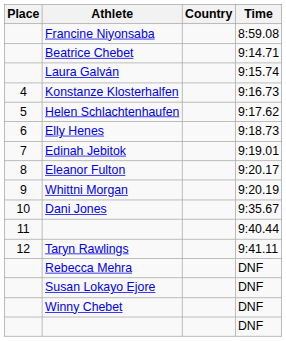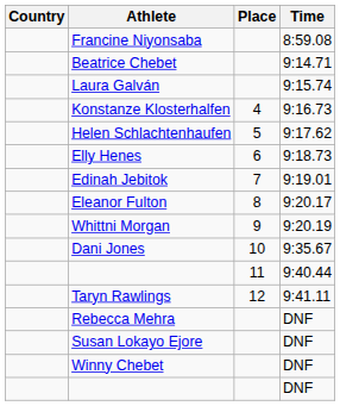 <table class="wikitable">
 <tr>
+<th>Country</th>
+<th>Athlete</th>
 <th>Place</th>
-<th>Athlete</th>
-<th>Country</th>
 <th>Time</th>
 </tr>
 <tr>
+<td></td>
+<td><a href='#'>Francine Niyonsaba</a></td>
 <td align=center></td>
-<td><a href='#'>Francine Niyonsaba</a></td>
-<td></td>
 <td>8:59.08</td>
 </tr>
 <tr>
+<td></td>
+<td><a href='#'>Beatrice Chebet</a></td>
 <td align=center></td>
-<td><a href='#'>Beatrice Chebet</a></td>
-<td></td>
 <td>9:14.71</td>
 </tr>
 <tr>
+<td></td>
+<td><a href='#'>Laura Galván</a></td>
 <td align=center></td>
-<td><a href='#'>Laura Galván</a></td>
-<td></td>
 <td>9:15.74</td>
 </tr>
 <tr>
+<td></td>
+<td><a href='#'>Konstanze Klosterhalfen</a></td>
 <td align=center>4</td>
-<td><a href='#'>Konstanze Klosterhalfen</a></td>
-<td></td>
 <td>9:16.73</td>
 </tr>
 <tr>
+<td></td>
+<td><a href='#'>Helen Schlachtenhaufen</a></td>
 <td align=center>5</td>
-<td><a href='#'>Helen Schlachtenhaufen</a></td>
-<td></td>
 <td>9:17.62</td>
 </tr>
 <tr>
+<td></td>
+<td><a href='#'>Elly Henes</a></td>
 <td align=center>6</td>
-<td><a href='#'>Elly Henes</a></td>
-<td></td>
 <td>9:18.73</td>
 </tr>
 <tr>
+<td></td>
+<td><a href='#'>Edinah Jebitok</a></td>
 <td align=center>7</td>
-<td><a href='#'>Edinah Jebitok</a></td>
-<td></td>
 <td>9:19.01</td>
 </tr>
 <tr>
+<td></td>
+<td><a href='#'>Eleanor Fulton</a></td>
 <td align=center>8</td>
-<td><a href='#'>Eleanor Fulton</a></td>
-<td></td>
 <td>9:20.17</td>
 </tr>
 <tr>
+<td></td>
+<td><a href='#'>Whittni Morgan</a></td>
 <td align=center>9</td>
-<td><a href='#'>Whittni Morgan</a></td>
-<td></td>
 <td>9:20.19</td>
 </tr>
 <tr>
+<td></td>
+<td><a href='#'>Dani Jones</a></td>
 <td align=center>10</td>
-<td><a href='#'>Dani Jones</a></td>
-<td></td>
 <td>9:35.67</td>
 </tr>
 <tr>
-<td align=center>11</td>
 <td></td>
 <td></td>
+<td align=center>11</td>
 <td>9:40.44</td>
 </tr>
 <tr>
+<td></td>
+<td><a href='#'>Taryn Rawlings</a></td>
 <td align=center>12</td>
-<td><a href='#'>Taryn Rawlings</a></td>
-<td></td>
 <td>9:41.11</td>
 </tr>
 <tr>
+<td></td>
+<td><a href='#'>Rebecca Mehra</a></td>
 <td align=center></td>
-<td><a href='#'>Rebecca Mehra</a></td>
-<td></td>
 <td>DNF</td>
 </tr>
 <tr>
+<td></td>
+<td><a href='#'>Susan Lokayo Ejore</a></td>
 <td align=center></td>
-<td><a href='#'>Susan Lokayo Ejore</a></td>
-<td></td>
 <td>DNF</td>
 </tr>
 <tr>
+<td></td>
+<td><a href='#'>Winny Chebet</a></td>
 <td align=center></td>
-<td><a href='#'>Winny Chebet</a></td>
-<td></td>
 <td>DNF</td>
 </tr>
 <tr>
-<td align=center></td>
 <td></td>
 <td></td>
+<td align=center></td>
 <td>DNF</td>
 </tr>
 </table>
